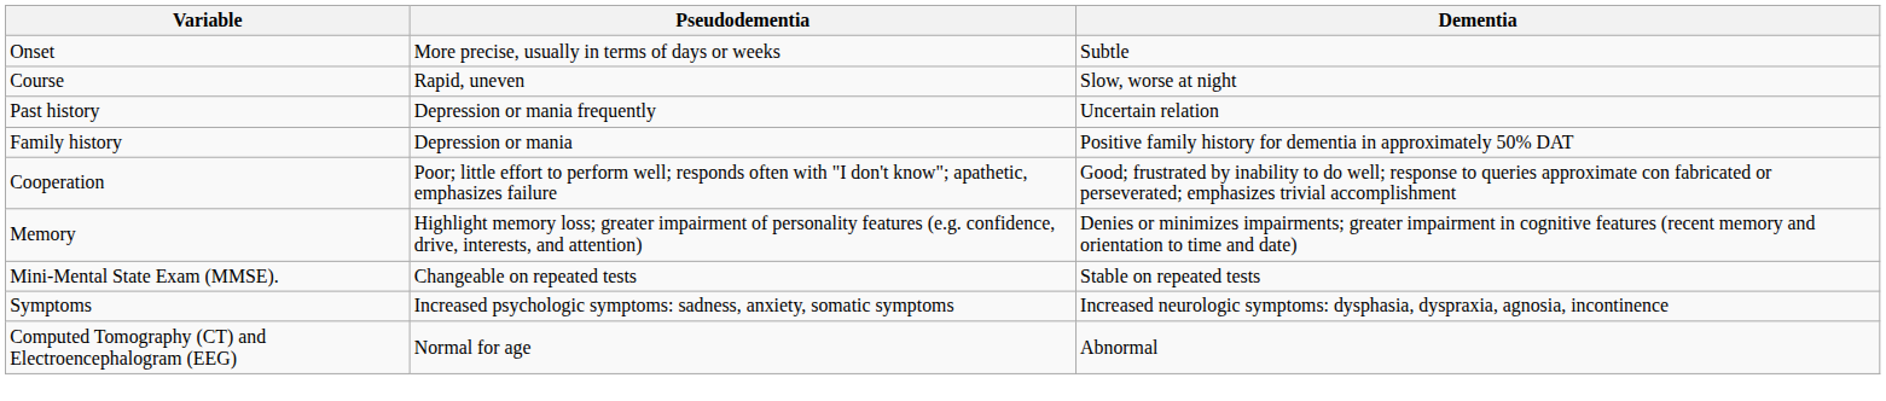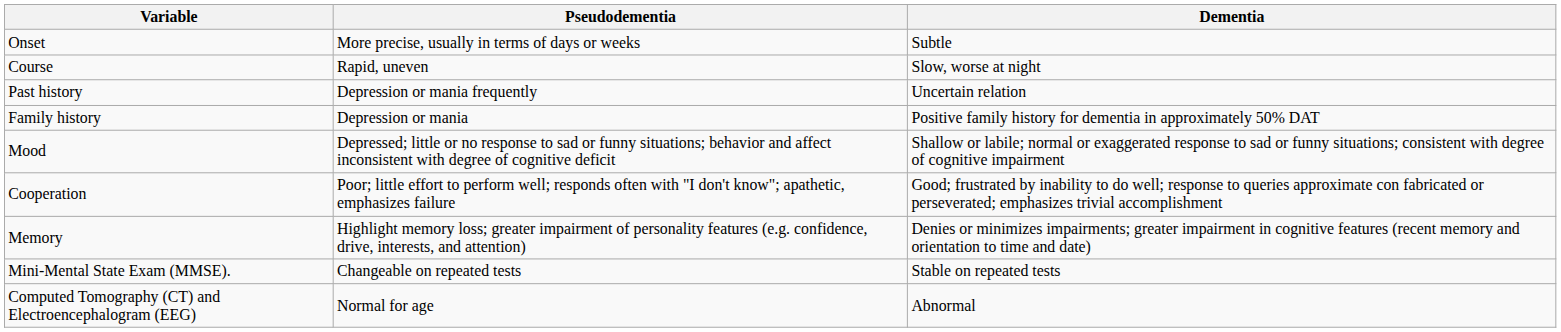 <table class="wikitable sortable">
 <tr>
 <th>Variable</th>
 <th>Pseudodementia</th>
 <th>Dementia</th>
 </tr>
 <tr>
 <td>Onset</td>
 <td>More precise, usually in terms of days or weeks</td>
 <td>Subtle</td>
 </tr>
 <tr>
 <td>Course</td>
 <td>Rapid, uneven</td>
 <td>Slow, worse at night</td>
 </tr>
 <tr>
 <td>Past history</td>
 <td>Depression or mania frequently</td>
 <td>Uncertain relation</td>
 </tr>
 <tr>
 <td>Family history</td>
 <td>Depression or mania</td>
 <td>Positive family history for dementia in approximately 50% DAT</td>
 </tr>
 <tr>
+<td>Mood</td>
+<td>Depressed; little or no response to sad or funny situations; behavior and affect inconsistent with degree of cognitive deficit</td>
+<td>Shallow or labile; normal or exaggerated response to sad or funny situations; consistent with degree of cognitive impairment</td>
+</tr>
+<tr>
 <td>Cooperation</td>
 <td>Poor; little effort to perform well; responds often with "I don't know"; apathetic, emphasizes failure</td>
 <td>Good; frustrated by inability to do well; response to queries approximate con fabricated or perseverated; emphasizes trivial accomplishment</td>
 </tr>
 <tr>
 <td>Memory</td>
 <td>Highlight memory loss; greater impairment of personality features (e.g. confidence, drive, interests, and attention)</td>
 <td>Denies or minimizes impairments; greater impairment in cognitive features (recent memory and orientation to time and date)</td>
 </tr>
 <tr>
 <td>Mini-Mental State Exam (MMSE).</td>
 <td>Changeable on repeated tests</td>
 <td>Stable on repeated tests</td>
 </tr>
 <tr>
-<td>Symptoms</td>
-<td>Increased psychologic symptoms: sadness, anxiety, somatic symptoms</td>
-<td>Increased neurologic symptoms: dysphasia, dyspraxia, agnosia, incontinence</td>
-</tr>
-<tr>
 <td>Computed Tomography (CT) and Electroencephalogram (EEG)</td>
 <td>Normal for age</td>
 <td>Abnormal</td>
 </tr>
 </table>
